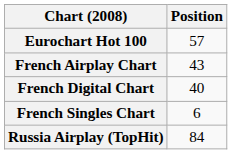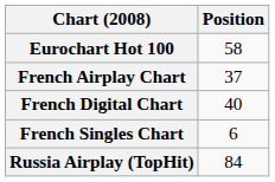 <table class="wikitable sortable plainrowheaders" style="text-align:center">
 <tr>
 <th scope="col">Chart (2008)</th>
 <th scope="col">Position</th>
 </tr>
 <tr>
 <th scope="row">Eurochart Hot 100</th>
-<td align="center">57</td>
+<td align="center">58</td>
 </tr>
 <tr>
 <th scope="row">French Airplay Chart</th>
-<td align="center">43</td>
+<td align="center">37</td>
 </tr>
 <tr>
 <th scope="row">French Digital Chart</th>
 <td align="center">40</td>
 </tr>
 <tr>
 <th scope="row">French Singles Chart</th>
 <td align="center">6</td>
 </tr>
 <tr>
 <th scope="row">Russia Airplay (TopHit)</th>
 <td>84</td>
 </tr>
 </table>
